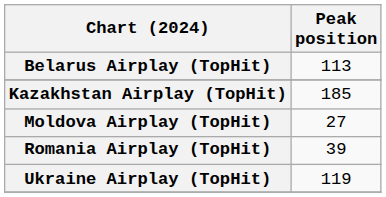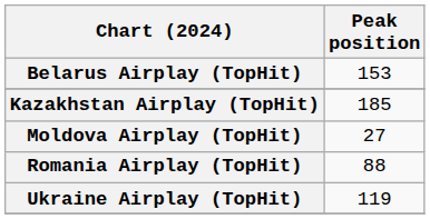 <table class="wikitable sortable plainrowheaders" style="text-align:center">
 <tr>
 <th scope="col">Chart (2024)</th>
 <th scope="col">Peak<br>position</th>
 </tr>
 <tr>
 <th scope="row">Belarus Airplay (TopHit)</th>
-<td>113</td>
+<td>153</td>
 </tr>
 <tr>
 </tr>
 <tr>
 <th scope="row">Kazakhstan Airplay (TopHit)</th>
 <td>185</td>
 </tr>
 <tr>
 <th scope="row">Moldova Airplay (TopHit)</th>
 <td>27</td>
 </tr>
 <tr>
 <th scope="row">Romania Airplay (TopHit)</th>
-<td>39</td>
+<td>88</td>
 </tr>
 <tr>
 <th scope="row">Ukraine Airplay (TopHit)</th>
 <td>119</td>
 </tr>
 <tr>
 </tr>
 </table>
